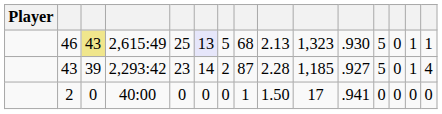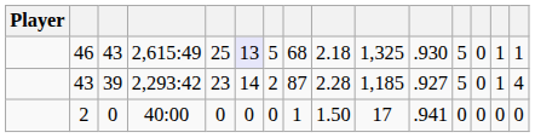 <table class="wikitable sortable" style="text-align:center;">
 <tr>
 <th>Player</th>
 <th></th>
 <th></th>
 <th></th>
 <th></th>
 <th></th>
 <th></th>
 <th></th>
 <th></th>
 <th></th>
 <th></th>
 <th></th>
 <th></th>
 <th></th>
 <th></th>
 </tr>
 <tr>
 <td style="text-align:left;"></td>
 <td>46</td>
-<td style="background: khaki;">43</td>
+<td>43</td>
 <td>2,615:49</td>
 <td>25</td>
 <td style="background: lavender;">13</td>
 <td>5</td>
 <td>68</td>
-<td>2.13</td>
-<td>1,323</td>
+<td>2.18</td>
+<td>1,325</td>
 <td>.930</td>
 <td>5</td>
 <td>0</td>
 <td>1</td>
 <td>1</td>
 </tr>
 <tr>
 <td style="text-align:left;"></td>
 <td>43</td>
 <td>39</td>
 <td>2,293:42</td>
 <td>23</td>
 <td>14</td>
 <td>2</td>
 <td>87</td>
 <td>2.28</td>
 <td>1,185</td>
 <td>.927</td>
 <td>5</td>
 <td>0</td>
 <td>1</td>
 <td>4</td>
 </tr>
 <tr>
 <td style="text-align:left;"></td>
 <td>2</td>
 <td>0</td>
 <td>40:00</td>
 <td>0</td>
 <td>0</td>
 <td>0</td>
 <td>1</td>
 <td>1.50</td>
 <td>17</td>
 <td>.941</td>
 <td>0</td>
 <td>0</td>
 <td>0</td>
 <td>0</td>
 </tr>
 </table>
